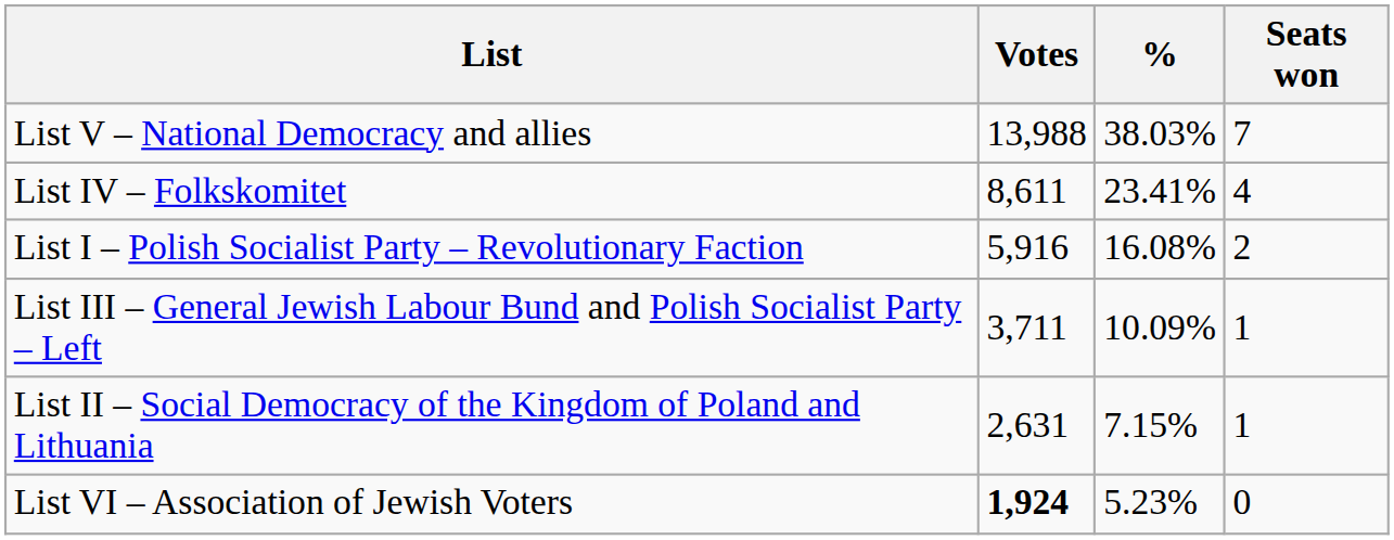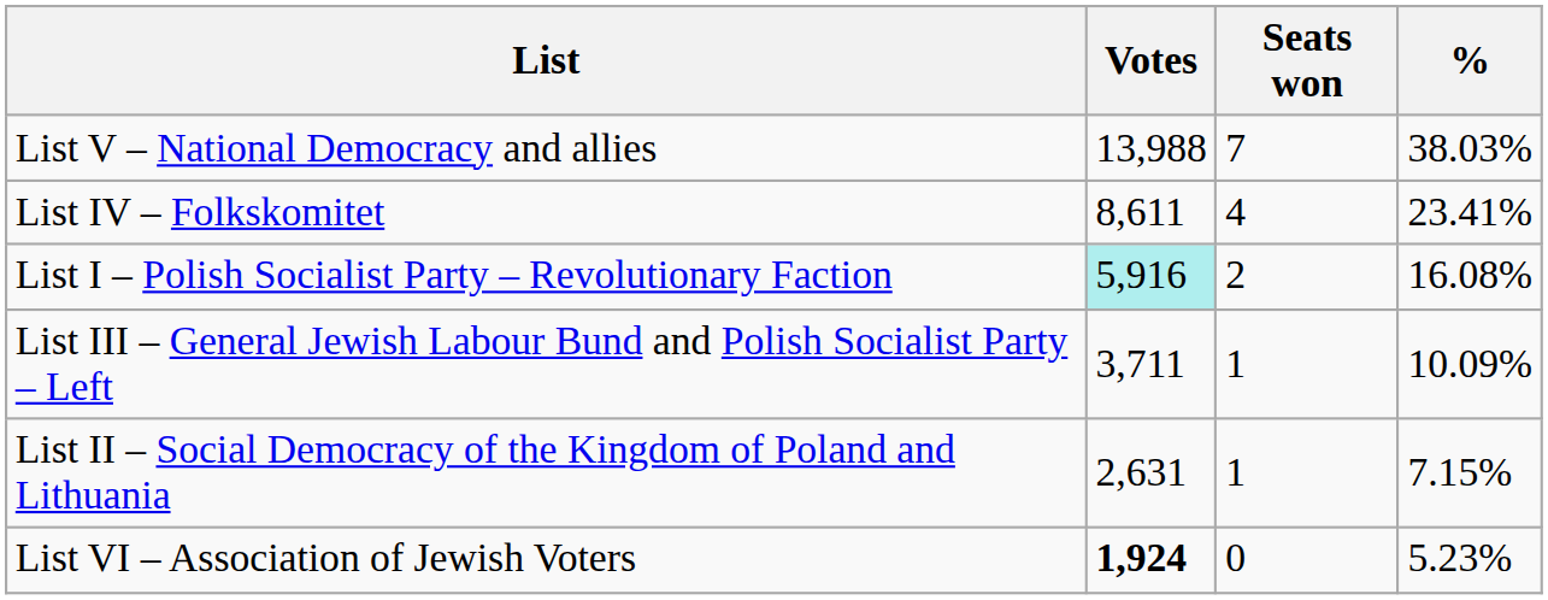 <table class="wikitable">
 <tr>
 <th>List</th>
 <th>Votes</th>
+<th>Seats won</th>
 <th>%</th>
-<th>Seats won</th>
 </tr>
 <tr>
 <td>List V – <a href='#'>National Democracy</a> and allies</td>
 <td>13,988</td>
+<td>7</td>
 <td>38.03%</td>
-<td>7</td>
 </tr>
 <tr>
 <td>List IV – <a href='#'>Folkskomitet</a></td>
 <td>8,611</td>
+<td>4</td>
 <td>23.41%</td>
-<td>4</td>
 </tr>
 <tr>
 <td>List I – <a href='#'>Polish Socialist Party – Revolutionary Faction</a></td>
-<td>5,916</td>
+<td style="background: paleturquoise;">5,916</td>
+<td>2</td>
 <td>16.08%</td>
-<td>2</td>
 </tr>
 <tr>
 <td>List III – <a href='#'>General Jewish Labour Bund</a> and <a href='#'>Polish Socialist Party – Left</a></td>
 <td>3,711</td>
+<td>1</td>
 <td>10.09%</td>
-<td>1</td>
 </tr>
 <tr>
 <td>List II – <a href='#'>Social Democracy of the Kingdom of Poland and Lithuania</a></td>
 <td>2,631</td>
+<td>1</td>
 <td>7.15%</td>
-<td>1</td>
 </tr>
 <tr>
 <td>List VI – Association of Jewish Voters</td>
 <td><strong>1,924</strong></td>
+<td>0</td>
 <td>5.23%</td>
-<td>0</td>
 </tr>
 </table>
